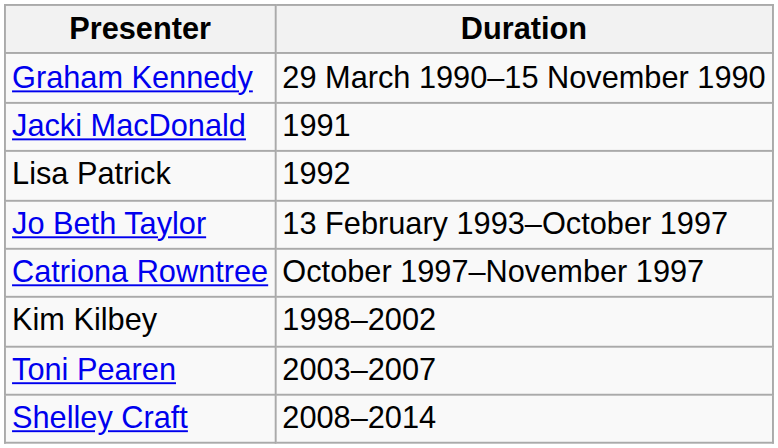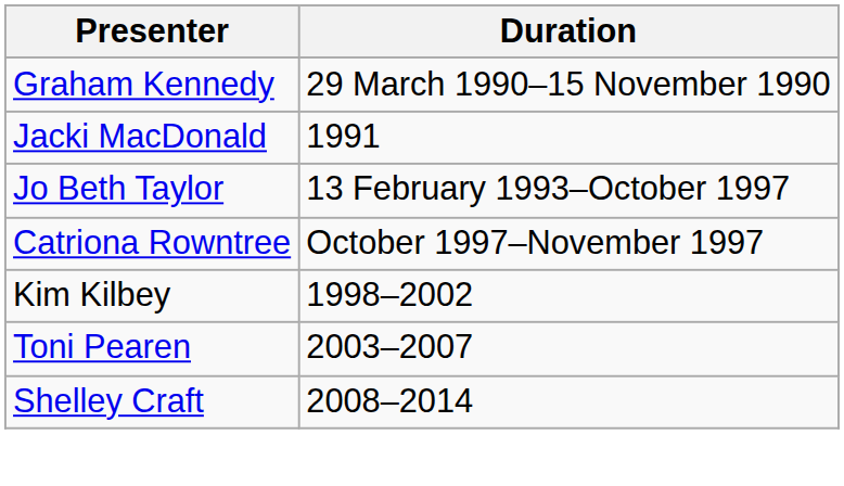 <table class="wikitable">
 <tr>
 <th>Presenter</th>
 <th>Duration</th>
 </tr>
 <tr>
 <td><a href='#'>Graham Kennedy</a></td>
 <td>29 March 1990–15 November 1990</td>
 </tr>
 <tr>
 <td><a href='#'>Jacki MacDonald</a></td>
 <td>1991</td>
-</tr>
-<tr>
-<td>Lisa Patrick</td>
-<td>1992</td>
 </tr>
 <tr>
 <td><a href='#'>Jo Beth Taylor</a></td>
 <td>13 February 1993–October 1997</td>
 </tr>
 <tr>
 <td><a href='#'>Catriona Rowntree</a></td>
 <td>October 1997–November 1997</td>
 </tr>
 <tr>
 <td>Kim Kilbey</td>
 <td>1998–2002</td>
 </tr>
 <tr>
 <td><a href='#'>Toni Pearen</a></td>
 <td>2003–2007</td>
 </tr>
 <tr>
 <td><a href='#'>Shelley Craft</a></td>
 <td>2008–2014</td>
 </tr>
 </table>
